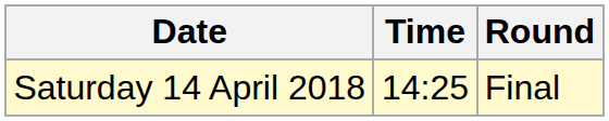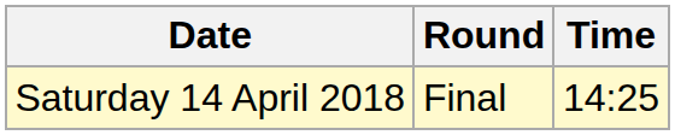 <table class="wikitable">
 <tr>
 <th>Date</th>
+<th>Round</th>
 <th>Time</th>
-<th>Round</th>
 </tr>
 <tr>
 <td style=background:lemonchiffon>Saturday 14 April 2018</td>
+<td style=background:lemonchiffon>Final</td>
 <td style=background:lemonchiffon>14:25</td>
-<td style=background:lemonchiffon>Final</td>
 </tr>
 </table>
